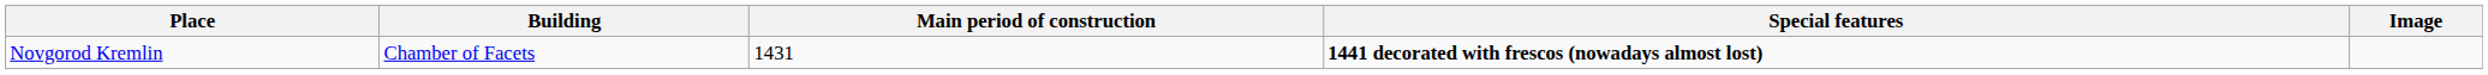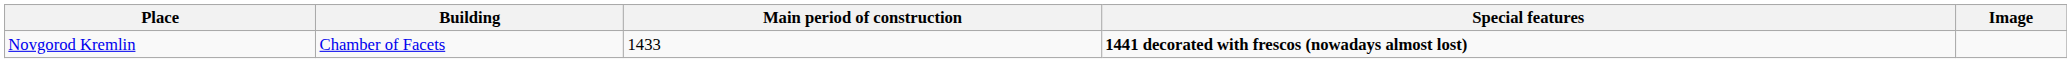 <table class="wikitable"  style="border:2px; width:100%;">
 <tr>
 <th>Place</th>
 <th>Building</th>
 <th>Main period of construction</th>
 <th>Special features</th>
 <th>Image</th>
 </tr>
 <tr>
 <td><a href='#'>Novgorod Kremlin</a></td>
 <td><a href='#'>Chamber of Facets</a></td>
-<td>1431</td>
+<td>1433</td>
 <td><strong>1441 decorated with frescos (nowadays almost lost)</strong></td>
 <td width=100></td>
 </tr>
 </table>
